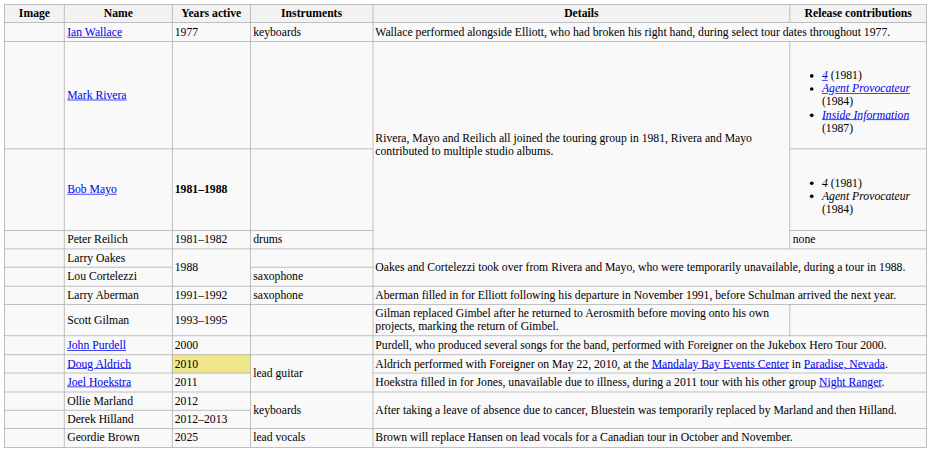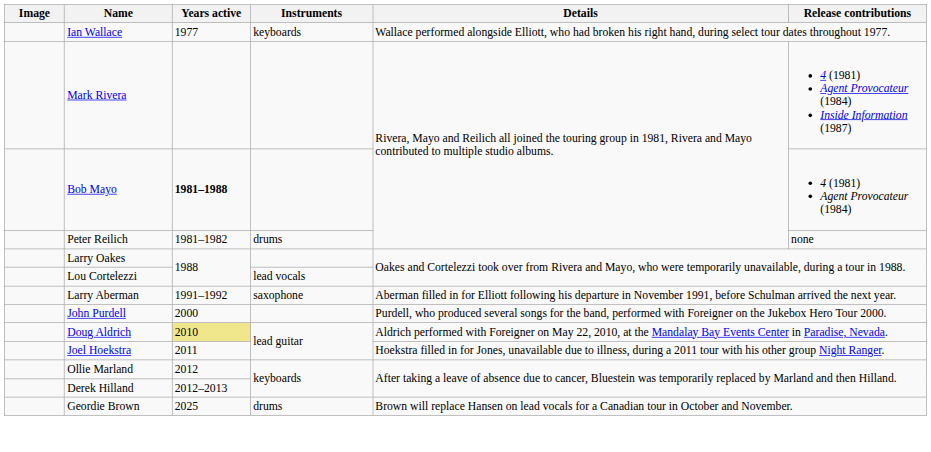 <table class="wikitable" border="1" width=100%>
 <tr>
 <th width="75">Image</th>
 <th width="140">Name</th>
 <th width="100">Years active</th>
 <th width="160">Instruments</th>
 <th>Details</th>
 <th>Release contributions</th>
 </tr>
 <tr>
 <td></td>
 <td><a href='#'>Ian Wallace</a></td>
 <td>1977 </td>
 <td>keyboards</td>
 <td colspan="2">Wallace performed alongside Elliott, who had broken his right hand, during select tour dates throughout 1977.</td>
 </tr>
 <tr>
 <td></td>
 <td><a href='#'>Mark Rivera</a></td>
 <td></td>
 <td></td>
 <td rowspan="3">Rivera, Mayo and Reilich all joined the touring group in 1981, Rivera and Mayo contributed to multiple studio albums.</td>
 <td><br><ul><li><em><a href='#'>4</a></em> (1981)</li><li><em><a href='#'>Agent Provocateur</a></em> (1984)</li><li><em><a href='#'>Inside Information</a></em> (1987)</li></ul></td>
 </tr>
 <tr>
 <td></td>
 <td><a href='#'>Bob Mayo</a></td>
 <td><strong>1981–1988<br></strong></td>
 <td></td>
 <td><br><ul><li><em>4</em> (1981)</li><li><em>Agent Provocateur</em> (1984)</li></ul></td>
 </tr>
 <tr>
 <td></td>
 <td>Peter Reilich</td>
 <td>1981–1982</td>
 <td>drums</td>
 <td>none</td>
 </tr>
 <tr>
 <td></td>
 <td>Larry Oakes</td>
 <td rowspan="2">1988</td>
 <td></td>
 <td colspan="2" rowspan="2">Oakes and Cortelezzi took over from Rivera and Mayo, who were temporarily unavailable, during a tour in 1988.</td>
 </tr>
 <tr>
 <td></td>
 <td>Lou Cortelezzi</td>
-<td>saxophone</td>
+<td>lead vocals</td>
 </tr>
 <tr>
 <td></td>
 <td>Larry Aberman</td>
 <td>1991–1992</td>
 <td>saxophone</td>
 <td colspan="2">Aberman filled in for Elliott following his departure in November 1991, before Schulman arrived the next year.</td>
-</tr>
-<tr>
-<td></td>
-<td>Scott Gilman</td>
-<td>1993–1995</td>
-<td></td>
-<td>Gilman replaced Gimbel after he returned to Aerosmith before moving onto his own projects, marking the return of Gimbel.</td>
-<td></td>
 </tr>
 <tr>
 <td></td>
 <td><a href='#'>John Purdell</a></td>
 <td>2000 </td>
 <td></td>
 <td colspan="2">Purdell, who produced several songs for the band, performed with Foreigner on the Jukebox Hero Tour 2000.</td>
 </tr>
 <tr>
 <td></td>
 <td><a href='#'>Doug Aldrich</a></td>
 <td style="background: khaki;">2010</td>
 <td rowspan="2">lead guitar</td>
 <td colspan="2">Aldrich performed with Foreigner on May 22, 2010, at the <a href='#'>Mandalay Bay Events Center</a> in <a href='#'>Paradise, Nevada</a>.</td>
 </tr>
 <tr>
 <td></td>
 <td><a href='#'>Joel Hoekstra</a></td>
 <td>2011</td>
 <td colspan="2">Hoekstra filled in for Jones, unavailable due to illness, during a 2011 tour with his other group <a href='#'>Night Ranger</a>.</td>
 </tr>
 <tr>
 <td></td>
 <td>Ollie Marland</td>
 <td>2012</td>
 <td rowspan="2">keyboards</td>
 <td colspan="2" rowspan="2">After taking a leave of absence due to cancer, Bluestein was temporarily replaced by Marland and then Hilland.</td>
 </tr>
 <tr>
 <td></td>
 <td>Derek Hilland</td>
 <td>2012–2013</td>
 </tr>
 <tr>
 <td></td>
 <td>Geordie Brown</td>
 <td>2025</td>
-<td>lead vocals</td>
+<td>drums</td>
 <td colspan="2">Brown will replace Hansen on lead vocals for a Canadian tour in October and November.</td>
 </tr>
 </table>
